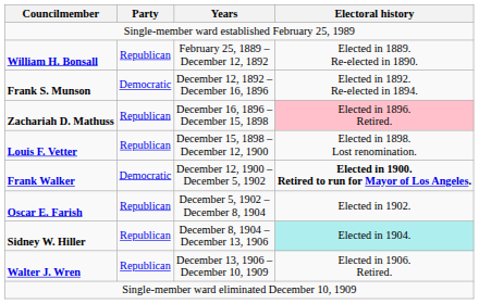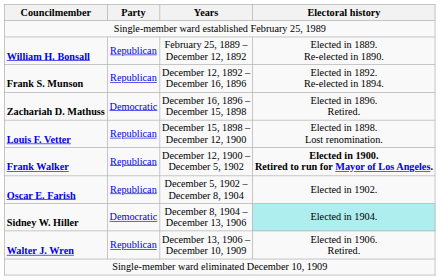 <table class="wikitable" style="text-align:center;">
 <tr>
 <th>Councilmember</th>
 <th>Party</th>
 <th>Years</th>
 <th>Electoral history</th>
 </tr>
 <tr>
 <td colspan=5>Single-member ward established February 25, 1989</td>
 </tr>
 <tr>
 <td align=left> <br> <strong><a href='#'>William H. Bonsall</a></strong> <br> </td>
 <td><a href='#'>Republican</a></td>
 <td nowrap>February 25, 1889 –<br>  December 12, 1892</td>
 <td>Elected in 1889. <br> Re-elected in 1890. <br> </td>
 </tr>
 <tr>
 <td align=left> <br> <strong>Frank S. Munson</strong> <br> </td>
-<td><a href='#'>Democratic</a></td>
+<td><a href='#'>Republican</a></td>
 <td nowrap>December 12, 1892 –<br>  December 16, 1896</td>
 <td>Elected in 1892. <br> Re-elected in 1894. <br> </td>
 </tr>
 <tr>
 <td align=left> <br> <strong>Zachariah D. Mathuss</strong> <br> </td>
-<td><a href='#'>Republican</a></td>
+<td><a href='#'>Democratic</a></td>
 <td nowrap>December 16, 1896 –<br>  December 15, 1898</td>
-<td style="background: pink;">Elected in 1896. <br> Retired.</td>
+<td>Elected in 1896. <br> Retired.</td>
 </tr>
 <tr>
 <td align=left> <br> <strong><a href='#'>Louis F. Vetter</a></strong> <br></td>
 <td><a href='#'>Republican</a></td>
 <td nowrap>December 15, 1898 –<br>  December 12, 1900</td>
 <td>Elected in 1898. <br> Lost renomination.</td>
 </tr>
 <tr>
 <td align=left> <br> <strong><a href='#'>Frank Walker</a></strong>  <br></td>
-<td><a href='#'>Democratic</a></td>
+<td><a href='#'>Republican</a></td>
 <td nowrap>December 12, 1900 –<br>  December 5, 1902</td>
 <td><strong>Elected in 1900. <br> Retired to run for <a href='#'>Mayor of Los Angeles</a>.</strong></td>
 </tr>
 <tr>
 <td align=left> <br> <strong><a href='#'>Oscar E. Farish</a></strong> <br></td>
 <td><a href='#'>Republican</a></td>
 <td nowrap>December 5, 1902 –<br>  December 8, 1904</td>
 <td>Elected in 1902. <br> </td>
 </tr>
 <tr>
 <td align=left> <br> <strong>Sidney W. Hiller</strong> <br> </td>
-<td><a href='#'>Republican</a></td>
+<td><a href='#'>Democratic</a></td>
 <td nowrap>December 8, 1904 –<br>  December 13, 1906</td>
 <td style="background: paleturquoise;">Elected in 1904. <br> </td>
 </tr>
 <tr>
 <td align=left> <br> <strong><a href='#'>Walter J. Wren</a></strong> <br> </td>
 <td><a href='#'>Republican</a></td>
 <td nowrap>December 13, 1906 –<br>  December 10, 1909</td>
 <td>Elected in 1906. <br> Retired.</td>
 </tr>
 <tr>
 <td colspan=5>Single-member ward eliminated December 10, 1909</td>
 </tr>
 </table>
